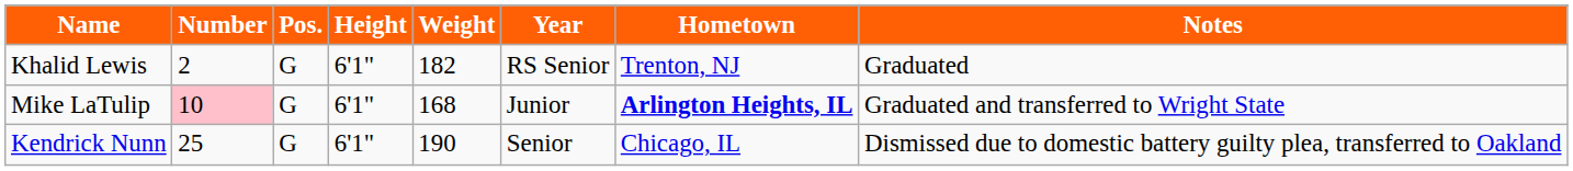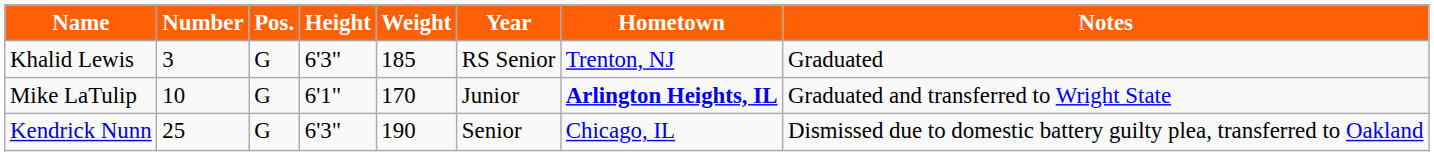 <table class="wikitable sortable" border="1">
 <tr style="text-align: center; background-color: #DF4E38; color: white">
 </tr>
 <tr style="background-color: white;">
 <th style="background-color: #FF5F05;color:white">Name</th>
 <th style="background-color: #FF5F05;color:white">Number</th>
 <th style="background-color: #FF5F05;color:white">Pos.</th>
 <th style="background-color: #FF5F05;color:white">Height</th>
 <th style="background-color: #FF5F05;color:white">Weight</th>
 <th style="background-color: #FF5F05;color:white">Year</th>
 <th style="background-color: #FF5F05;color:white">Hometown</th>
 <th class="unsortable" style="background-color: #FF5F05;color:white">Notes</th>
 </tr>
 <tr>
 <td>Khalid Lewis</td>
-<td>2</td>
+<td>3</td>
 <td>G</td>
-<td>6'1"</td>
-<td>182</td>
+<td>6'3"</td>
+<td>185</td>
 <td>RS Senior</td>
 <td><a href='#'>Trenton, NJ</a></td>
 <td>Graduated</td>
 </tr>
 <tr>
 <td>Mike LaTulip</td>
-<td style="background: pink;">10</td>
+<td>10</td>
 <td>G</td>
 <td>6'1"</td>
-<td>168</td>
+<td>170</td>
 <td>Junior</td>
 <td><strong><a href='#'>Arlington Heights, IL</a></strong></td>
 <td>Graduated and transferred to <a href='#'>Wright State</a></td>
 </tr>
 <tr>
 <td><a href='#'>Kendrick Nunn</a></td>
 <td>25</td>
 <td>G</td>
-<td>6'1"</td>
+<td>6'3"</td>
 <td>190</td>
 <td>Senior</td>
 <td><a href='#'>Chicago, IL</a></td>
 <td>Dismissed due to domestic battery guilty plea, transferred to <a href='#'>Oakland</a></td>
 </tr>
 </table>
